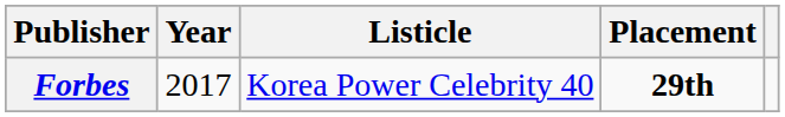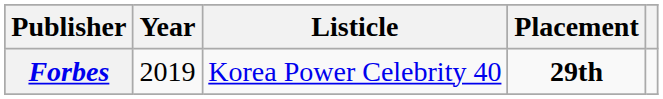 <table class="wikitable plainrowheaders" style="width:auto">
 <tr>
 <th scope="col">Publisher</th>
 <th scope="col">Year</th>
 <th scope="col">Listicle</th>
 <th scope="col">Placement</th>
 <th scope="col"></th>
 </tr>
 <tr>
 <th scope="row"><em><a href='#'>Forbes</a></em></th>
-<td style="text-align:center">2017</td>
+<td style="text-align:center">2019</td>
 <td><a href='#'>Korea Power Celebrity 40</a></td>
 <td style="text-align:center"><strong>29th</strong></td>
 <td style="text-align:center"></td>
 </tr>
 </table>
